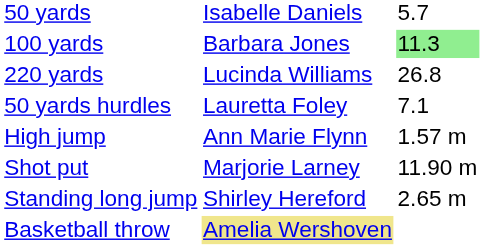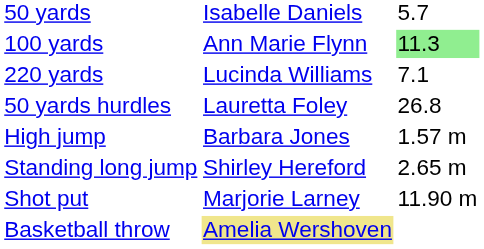 <table>
 <tr>
 <td><a href='#'>50 yards</a></td>
 <td><a href='#'>Isabelle Daniels</a></td>
 <td>5.7</td>
 <td></td>
 <td></td>
 <td></td>
 <td></td>
 </tr>
 <tr>
 <td><a href='#'>100 yards</a></td>
-<td><a href='#'>Barbara Jones</a></td>
+<td><a href='#'>Ann Marie Flynn</a></td>
 <td style="background: lightgreen;">11.3</td>
 <td></td>
 <td></td>
 <td></td>
 <td></td>
 </tr>
 <tr>
 <td><a href='#'>220 yards</a></td>
 <td><a href='#'>Lucinda Williams</a></td>
-<td>26.8</td>
+<td>7.1</td>
 <td></td>
 <td></td>
 <td></td>
 <td></td>
 </tr>
 <tr>
 <td><a href='#'>50 yards hurdles</a></td>
 <td><a href='#'>Lauretta Foley</a></td>
-<td>7.1</td>
+<td>26.8</td>
 <td></td>
 <td></td>
 <td></td>
 <td></td>
 </tr>
 <tr>
 <td><a href='#'>High jump</a></td>
-<td><a href='#'>Ann Marie Flynn</a></td>
+<td><a href='#'>Barbara Jones</a></td>
 <td>1.57 m</td>
+<td></td>
+<td></td>
+<td></td>
+<td></td>
+</tr>
+<tr>
+<td><a href='#'>Standing long jump</a></td>
+<td><a href='#'>Shirley Hereford</a></td>
+<td>2.65 m</td>
 <td></td>
 <td></td>
 <td></td>
 <td></td>
 </tr>
 <tr>
 <td><a href='#'>Shot put</a></td>
 <td><a href='#'>Marjorie Larney</a></td>
 <td>11.90 m</td>
 <td></td>
 <td></td>
 <td></td>
 <td></td>
 </tr>
 <tr>
-<td><a href='#'>Standing long jump</a></td>
-<td><a href='#'>Shirley Hereford</a></td>
-<td>2.65 m</td>
-<td></td>
-<td></td>
-<td></td>
-<td></td>
-</tr>
-<tr>
 <td><a href='#'>Basketball throw</a></td>
 <td style="background: khaki;"><a href='#'>Amelia Wershoven</a></td>
 <td></td>
 <td></td>
 <td></td>
 <td></td>
 <td></td>
 </tr>
 </table>
